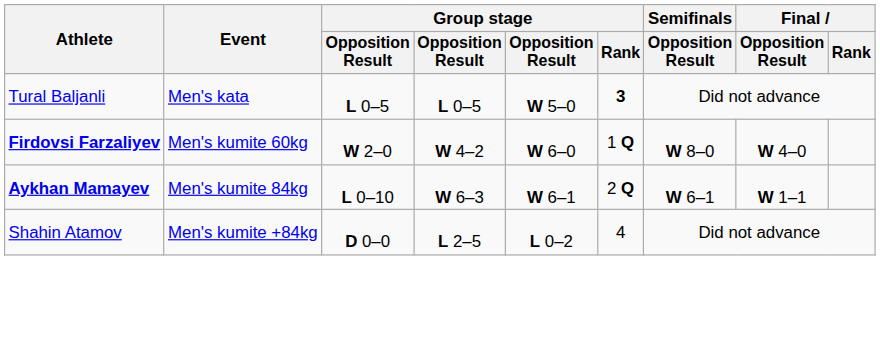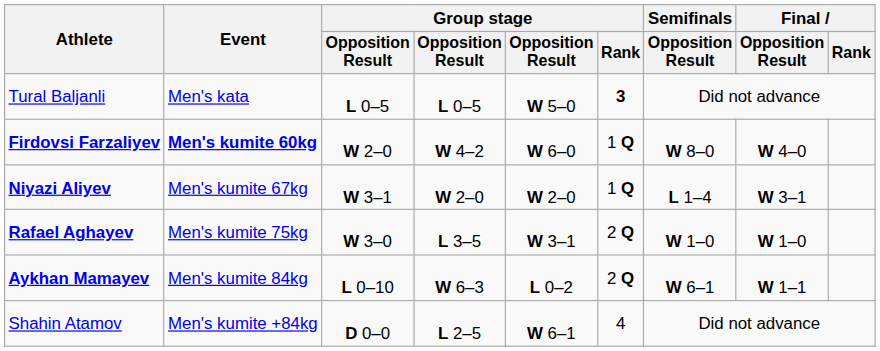 <table class="wikitable" style="font-size:90%">
 <tr>
 <th rowspan="2">Athlete</th>
 <th rowspan="2">Event</th>
 <th colspan=4>Group stage</th>
 <th>Semifinals</th>
 <th colspan=2>Final / </th>
 </tr>
 <tr style="font-size:95%">
 <th>Opposition<br>Result</th>
 <th>Opposition<br>Result</th>
 <th>Opposition<br>Result</th>
 <th>Rank</th>
 <th>Opposition<br>Result</th>
 <th>Opposition<br>Result</th>
 <th>Rank</th>
 </tr>
 <tr align=center>
 <td align=left><a href='#'>Tural Baljanli</a></td>
 <td align=left><a href='#'>Men's kata</a></td>
 <td><br><strong>L</strong> 0–5</td>
 <td><br><strong>L</strong> 0–5</td>
 <td><br><strong>W</strong> 5–0</td>
 <td><strong>3</strong></td>
 <td colspan=3>Did not advance</td>
 </tr>
 <tr align=center>
 <td align=left><strong><a href='#'>Firdovsi Farzaliyev</a></strong></td>
-<td align=left><a href='#'>Men's kumite 60kg</a></td>
+<td align=left><strong><a href='#'>Men's kumite 60kg</a></strong></td>
 <td><br><strong>W</strong> 2–0</td>
 <td><br><strong>W</strong> 4–2</td>
 <td><br><strong>W</strong> 6–0</td>
 <td>1 <strong>Q</strong></td>
 <td><br><strong>W</strong> 8–0</td>
 <td><br><strong>W</strong> 4–0</td>
 <td></td>
 </tr>
 <tr align=center>
+<td align=left><strong><a href='#'>Niyazi Aliyev</a></strong></td>
+<td align=left><a href='#'>Men's kumite 67kg</a></td>
+<td><br><strong>W</strong> 3–1</td>
+<td><br><strong>W</strong> 2–0</td>
+<td><br><strong>W</strong> 2–0</td>
+<td>1 <strong>Q</strong></td>
+<td><br><strong>L</strong> 1–4</td>
+<td><br><strong>W</strong> 3–1</td>
+<td></td>
+</tr>
+<tr align=center>
+<td align=left><strong><a href='#'>Rafael Aghayev</a></strong></td>
+<td align=left><a href='#'>Men's kumite 75kg</a></td>
+<td><br><strong>W</strong> 3–0</td>
+<td><br><strong>L</strong> 3–5</td>
+<td><br><strong>W</strong> 3–1</td>
+<td>2 <strong>Q</strong></td>
+<td><br><strong>W</strong> 1–0</td>
+<td><br><strong>W</strong> 1–0</td>
+<td></td>
+</tr>
+<tr align=center>
 <td align=left><strong><a href='#'>Aykhan Mamayev</a></strong></td>
 <td align=left><a href='#'>Men's kumite 84kg</a></td>
 <td><br><strong>L</strong> 0–10</td>
 <td><br><strong>W</strong> 6–3</td>
-<td><br><strong>W</strong> 6–1</td>
+<td><br><strong>L</strong> 0–2</td>
 <td>2 <strong>Q</strong></td>
 <td><br><strong>W</strong> 6–1</td>
 <td><br><strong>W</strong> 1–1</td>
 <td></td>
 </tr>
 <tr align=center>
 <td align=left><a href='#'>Shahin Atamov</a></td>
 <td align=left><a href='#'>Men's kumite +84kg</a></td>
 <td><br><strong>D</strong> 0–0</td>
 <td><br><strong>L</strong> 2–5</td>
-<td><br><strong>L</strong> 0–2</td>
+<td><br><strong>W</strong> 6–1</td>
 <td>4</td>
 <td colspan=3>Did not advance</td>
 </tr>
 </table>
